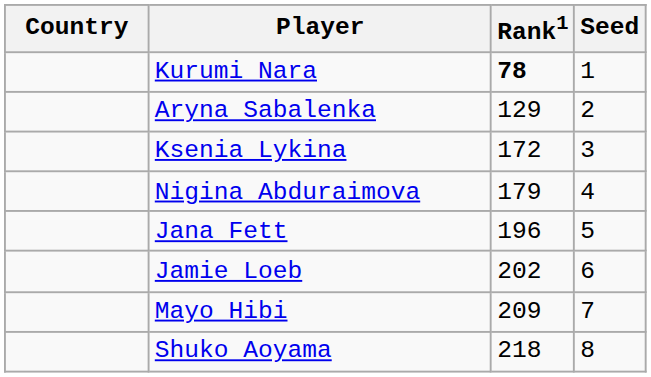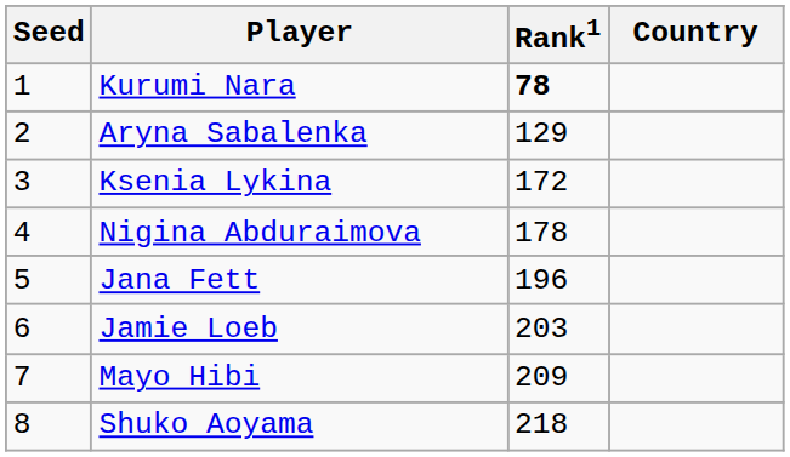 <table class="sortable wikitable">
 <tr>
-<th width="70">Country</th>
+<th>Seed</th>
 <th width="175">Player</th>
 <th>Rank<sup>1</sup></th>
-<th>Seed</th>
+<th width="70">Country</th>
 </tr>
 <tr>
-<td></td>
+<td>1</td>
 <td><a href='#'>Kurumi Nara</a></td>
 <td><strong>78</strong></td>
-<td>1</td>
+<td></td>
 </tr>
 <tr>
-<td></td>
+<td>2</td>
 <td><a href='#'>Aryna Sabalenka</a></td>
 <td>129</td>
-<td>2</td>
+<td></td>
 </tr>
 <tr>
-<td></td>
+<td>3</td>
 <td><a href='#'>Ksenia Lykina</a></td>
 <td>172</td>
-<td>3</td>
+<td></td>
 </tr>
 <tr>
+<td>4</td>
+<td><a href='#'>Nigina Abduraimova</a></td>
+<td>178</td>
 <td></td>
-<td><a href='#'>Nigina Abduraimova</a></td>
-<td>179</td>
-<td>4</td>
 </tr>
 <tr>
-<td></td>
+<td>5</td>
 <td><a href='#'>Jana Fett</a></td>
 <td>196</td>
-<td>5</td>
+<td></td>
 </tr>
 <tr>
+<td>6</td>
+<td><a href='#'>Jamie Loeb</a></td>
+<td>203</td>
 <td></td>
-<td><a href='#'>Jamie Loeb</a></td>
-<td>202</td>
-<td>6</td>
 </tr>
 <tr>
-<td></td>
+<td>7</td>
 <td><a href='#'>Mayo Hibi</a></td>
 <td>209</td>
-<td>7</td>
+<td></td>
 </tr>
 <tr>
-<td></td>
+<td>8</td>
 <td><a href='#'>Shuko Aoyama</a></td>
 <td>218</td>
-<td>8</td>
+<td></td>
 </tr>
 </table>
